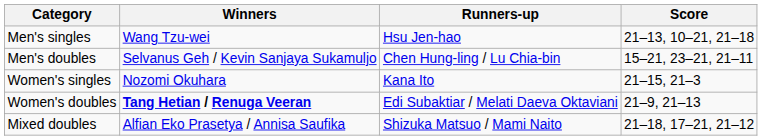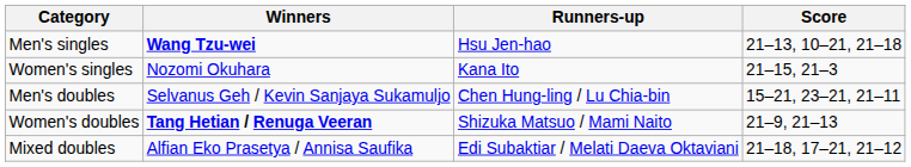 <table class=wikitable style="white-space:nowrap;">
 <tr>
 <th>Category</th>
 <th>Winners</th>
 <th>Runners-up</th>
 <th>Score</th>
 </tr>
 <tr>
 <td>Men's singles</td>
-<td> <a href='#'>Wang Tzu-wei</a></td>
+<td><strong> <a href='#'>Wang Tzu-wei</a></strong></td>
 <td> <a href='#'>Hsu Jen-hao</a></td>
 <td>21–13, 10–21, 21–18</td>
+</tr>
+<tr>
+<td>Women's singles</td>
+<td> <a href='#'>Nozomi Okuhara</a></td>
+<td> <a href='#'>Kana Ito</a></td>
+<td>21–15, 21–3</td>
 </tr>
 <tr>
 <td>Men's doubles</td>
 <td> <a href='#'>Selvanus Geh</a> / <a href='#'>Kevin Sanjaya Sukamuljo</a></td>
 <td> <a href='#'>Chen Hung-ling</a> / <a href='#'>Lu Chia-bin</a></td>
 <td>15–21, 23–21, 21–11</td>
 </tr>
 <tr>
-<td>Women's singles</td>
-<td> <a href='#'>Nozomi Okuhara</a></td>
-<td> <a href='#'>Kana Ito</a></td>
-<td>21–15, 21–3</td>
-</tr>
-<tr>
 <td>Women's doubles</td>
 <td><strong> <a href='#'>Tang Hetian</a> / <a href='#'>Renuga Veeran</a></strong></td>
-<td> <a href='#'>Edi Subaktiar</a> / <a href='#'>Melati Daeva Oktaviani</a></td>
+<td> <a href='#'>Shizuka Matsuo</a> / <a href='#'>Mami Naito</a></td>
 <td>21–9, 21–13</td>
 </tr>
 <tr>
 <td>Mixed doubles</td>
 <td> <a href='#'>Alfian Eko Prasetya</a> / <a href='#'>Annisa Saufika</a></td>
-<td> <a href='#'>Shizuka Matsuo</a> / <a href='#'>Mami Naito</a></td>
+<td> <a href='#'>Edi Subaktiar</a> / <a href='#'>Melati Daeva Oktaviani</a></td>
 <td>21–18, 17–21, 21–12</td>
 </tr>
 </table>
